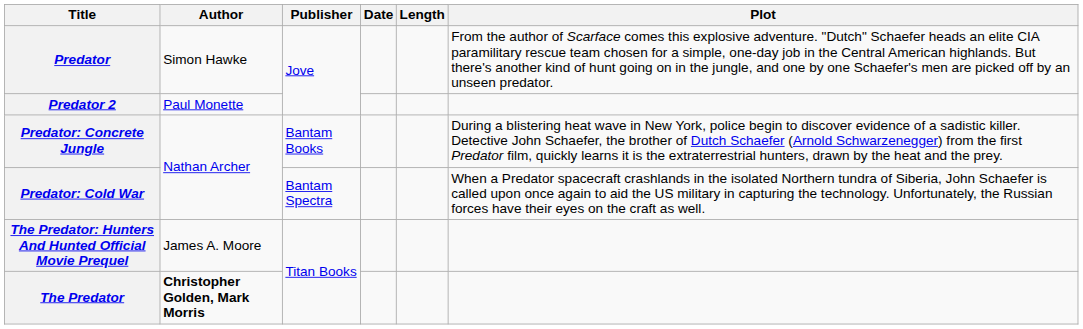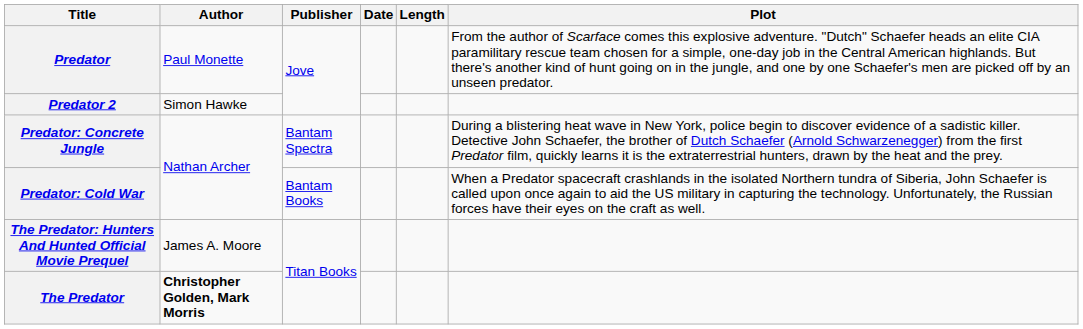 <table class="wikitable plainrowheaders sortable" style="margin-right: 0;">
 <tr>
 <th scope="col">Title</th>
 <th scope="col">Author</th>
 <th scope="col">Publisher</th>
 <th scope="col">Date</th>
 <th scope="col">Length</th>
 <th scope="col" class="unsortable">Plot</th>
 </tr>
 <tr>
 <th scope="row"><em><a href='#'>Predator</a></em></th>
-<td sortname>Simon Hawke</td>
+<td sortname><a href='#'>Paul Monette</a></td>
 <td rowspan="2"><a href='#'>Jove</a></td>
 <td></td>
 <td></td>
 <td>From the author of <em>Scarface</em> comes this explosive adventure. "Dutch" Schaefer heads an elite CIA paramilitary rescue team chosen for a simple, one-day job in the Central American highlands. But there's another kind of hunt going on in the jungle, and one by one Schaefer's men are picked off by an unseen predator.</td>
 </tr>
 <tr>
 <th scope="row"><em><a href='#'>Predator 2</a></em></th>
-<td sortname><a href='#'>Paul Monette</a></td>
+<td sortname>Simon Hawke</td>
 <td></td>
 <td></td>
 <td></td>
 </tr>
 <tr>
 <th scope="row"><em><a href='#'>Predator: Concrete Jungle</a></em></th>
 <td rowspan="2" sortname><a href='#'>Nathan Archer</a></td>
-<td><a href='#'>Bantam Books</a></td>
+<td><a href='#'>Bantam Spectra</a></td>
 <td></td>
 <td></td>
 <td>During a blistering heat wave in New York, police begin to discover evidence of a sadistic killer. Detective John Schaefer, the brother of <a href='#'>Dutch Schaefer</a> (<a href='#'>Arnold Schwarzenegger</a>) from the first <em>Predator</em> film, quickly learns it is the extraterrestrial hunters, drawn by the heat and the prey.</td>
 </tr>
 <tr>
 <th scope="row"><em><a href='#'>Predator: Cold War</a></em></th>
-<td><a href='#'>Bantam Spectra</a></td>
+<td><a href='#'>Bantam Books</a></td>
 <td></td>
 <td></td>
 <td>When a Predator spacecraft crashlands in the isolated Northern tundra of Siberia, John Schaefer is called upon once again to aid the US military in capturing the technology. Unfortunately, the Russian forces have their eyes on the craft as well.</td>
 </tr>
 <tr>
 <th scope="row"><em><a href='#'>The Predator: Hunters And Hunted Official Movie Prequel</a></em></th>
 <td sortname>James A. Moore</td>
 <td rowspan="2"><a href='#'>Titan Books</a></td>
 <td></td>
 <td></td>
 <td></td>
 </tr>
 <tr>
 <th scope="row"><em><a href='#'>The Predator</a></em></th>
 <td sortname><strong>Christopher Golden,  Mark Morris</strong></td>
 <td></td>
 <td></td>
 <td></td>
 </tr>
 </table>
